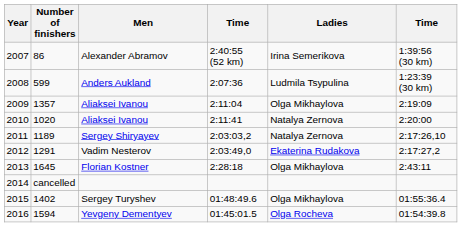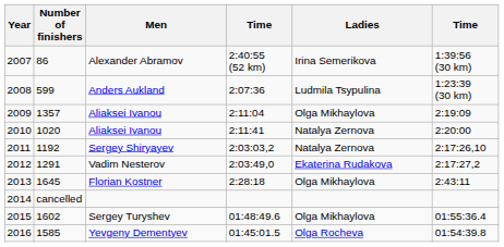 <table class="wikitable sortable">
 <tr style="background: #efefef;">
 <th width="35">Year</th>
 <th width="70">Number of finishers</th>
 <th width="200">Men</th>
 <th width="90">Time</th>
 <th width="200">Ladies</th>
 <th width="90">Time</th>
 </tr>
 <tr>
 <td>2007</td>
 <td>86</td>
 <td> Alexander Abramov</td>
 <td>2:40:55 (52 km)</td>
 <td> Irina Semerikova</td>
 <td>1:39:56 (30 km)</td>
 </tr>
 <tr>
 <td>2008</td>
 <td>599</td>
 <td> <a href='#'>Anders Aukland</a></td>
 <td>2:07:36</td>
 <td> Ludmila Tsypulina</td>
 <td>1:23:39 (30 km)</td>
 </tr>
 <tr>
 <td>2009</td>
 <td>1357</td>
 <td> <a href='#'>Aliaksei Ivanou</a></td>
 <td>2:11:04</td>
 <td> Olga Mikhaylova</td>
 <td>2:19:09</td>
 </tr>
 <tr>
 <td>2010</td>
 <td>1020</td>
 <td> <a href='#'>Aliaksei Ivanou</a></td>
 <td>2:11:41</td>
 <td> Natalya Zernova</td>
 <td>2:20:00</td>
 </tr>
 <tr>
 <td>2011</td>
-<td>1189</td>
+<td>1192</td>
 <td> <a href='#'>Sergey Shiryayev</a></td>
 <td>2:03:03,2</td>
 <td> Natalya Zernova</td>
 <td>2:17:26,10</td>
 </tr>
 <tr>
 <td>2012</td>
 <td>1291</td>
 <td> Vadim Nesterov</td>
 <td>2:03:49,0</td>
 <td> <a href='#'>Ekaterina Rudakova</a></td>
 <td>2:17:27,2</td>
 </tr>
 <tr>
 <td>2013</td>
 <td>1645</td>
 <td> <a href='#'>Florian Kostner</a></td>
 <td>2:28:18</td>
 <td> Olga Mikhaylova</td>
 <td>2:43:11</td>
 </tr>
 <tr>
 <td>2014</td>
 <td>cancelled</td>
 <td></td>
 <td></td>
 <td></td>
 <td></td>
 </tr>
 <tr>
 <td>2015</td>
-<td>1402</td>
+<td>1602</td>
 <td> Sergey Turyshev</td>
 <td>01:48:49.6</td>
 <td> Olga Mikhaylova</td>
 <td>01:55:36.4</td>
 </tr>
 <tr>
 <td>2016</td>
-<td>1594</td>
+<td>1585</td>
 <td> <a href='#'>Yevgeny Dementyev</a></td>
 <td>01:45:01.5</td>
 <td> <a href='#'>Olga Rocheva</a></td>
 <td>01:54:39.8</td>
 </tr>
 </table>
